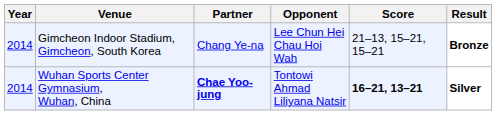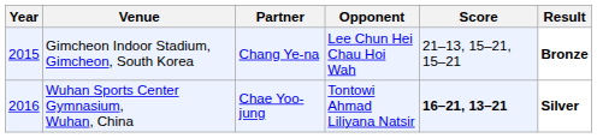 <table class="sortable wikitable" style="font-size: 90%;">
 <tr>
 <th>Year</th>
 <th>Venue</th>
 <th>Partner</th>
 <th>Opponent</th>
 <th>Score</th>
 <th>Result</th>
 </tr>
 <tr style="background:#ECF2FF">
-<td align="center"><a href='#'>2014</a></td>
+<td align="center"><a href='#'>2015</a></td>
 <td align="left">Gimcheon Indoor Stadium,<br><a href='#'>Gimcheon</a>, South Korea</td>
 <td align="left"> <a href='#'>Chang Ye-na</a></td>
 <td align="left"> <a href='#'>Lee Chun Hei</a> <br>  <a href='#'>Chau Hoi Wah</a></td>
 <td align="left">21–13, 15–21, 15–21</td>
 <td style="text-align:left; background:white"> <strong>Bronze</strong></td>
 </tr>
 <tr style="background:#ECF2FF">
-<td align="center"><a href='#'>2014</a></td>
+<td align="center"><a href='#'>2016</a></td>
 <td align="left"><a href='#'>Wuhan Sports Center Gymnasium</a>,<br><a href='#'>Wuhan</a>, China</td>
-<td align="left"><strong> <a href='#'>Chae Yoo-jung</a></strong></td>
+<td align="left"> <a href='#'>Chae Yoo-jung</a></td>
 <td align="left"> <a href='#'>Tontowi Ahmad</a> <br>  <a href='#'>Liliyana Natsir</a></td>
 <td align="left"><strong>16–21, 13–21</strong></td>
 <td style="text-align:left; background:white"> <strong>Silver</strong></td>
 </tr>
 </table>
